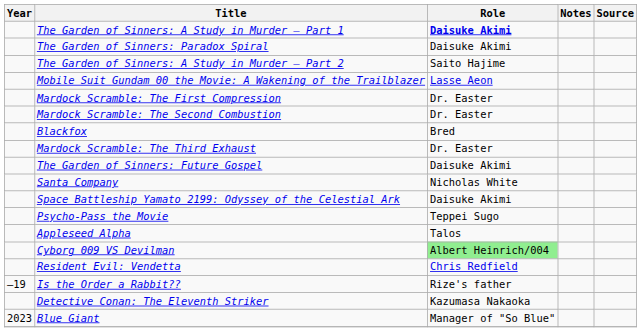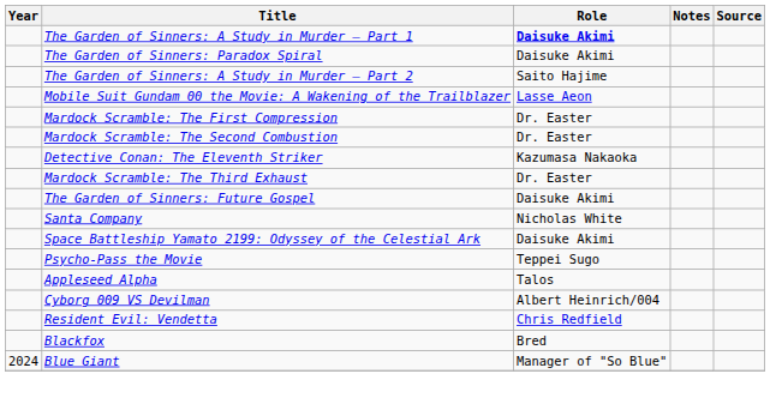 <table class="wikitable sortable plainrowheaders">
 <tr>
 <th>Year</th>
 <th>Title</th>
 <th>Role</th>
 <th class="unsortable">Notes</th>
 <th class="unsortable">Source</th>
 </tr>
 <tr>
 <td></td>
 <td><em><a href='#'>The Garden of Sinners: A Study in Murder – Part 1</a></em></td>
 <td><strong><a href='#'>Daisuke Akimi</a></strong></td>
 <td></td>
 <td></td>
 </tr>
 <tr>
 <td></td>
 <td><em><a href='#'>The Garden of Sinners: Paradox Spiral</a></em></td>
 <td>Daisuke Akimi</td>
 <td></td>
 <td></td>
 </tr>
 <tr>
 <td></td>
 <td><em><a href='#'>The Garden of Sinners: A Study in Murder – Part 2</a></em></td>
 <td>Saito Hajime</td>
 <td></td>
 <td></td>
 </tr>
 <tr>
 <td></td>
 <td><em><a href='#'>Mobile Suit Gundam 00 the Movie: A Wakening of the Trailblazer</a></em></td>
 <td><a href='#'>Lasse Aeon</a></td>
 <td></td>
 <td></td>
 </tr>
 <tr>
 <td></td>
 <td><em><a href='#'>Mardock Scramble: The First Compression</a></em></td>
 <td>Dr. Easter</td>
 <td></td>
 <td></td>
 </tr>
 <tr>
 <td></td>
 <td><em><a href='#'>Mardock Scramble: The Second Combustion</a></em></td>
 <td>Dr. Easter</td>
 <td></td>
 <td></td>
 </tr>
 <tr>
 <td></td>
-<td><em><a href='#'>Blackfox</a></em></td>
-<td>Bred</td>
+<td><em><a href='#'>Detective Conan: The Eleventh Striker</a></em></td>
+<td>Kazumasa Nakaoka</td>
 <td></td>
 <td></td>
 </tr>
 <tr>
 <td></td>
 <td><em><a href='#'>Mardock Scramble: The Third Exhaust</a></em></td>
 <td>Dr. Easter</td>
 <td></td>
 <td></td>
 </tr>
 <tr>
 <td></td>
 <td><em><a href='#'>The Garden of Sinners: Future Gospel</a></em></td>
 <td>Daisuke Akimi</td>
 <td></td>
 <td></td>
 </tr>
 <tr>
 <td></td>
 <td><em><a href='#'>Santa Company</a></em></td>
 <td>Nicholas White</td>
 <td></td>
 <td></td>
 </tr>
 <tr>
 <td></td>
 <td><em><a href='#'>Space Battleship Yamato 2199: Odyssey of the Celestial Ark</a></em></td>
 <td>Daisuke Akimi</td>
 <td></td>
 <td></td>
 </tr>
 <tr>
 <td></td>
 <td><em><a href='#'>Psycho-Pass the Movie</a></em></td>
 <td>Teppei Sugo</td>
 <td></td>
 <td></td>
 </tr>
 <tr>
 <td></td>
 <td><em><a href='#'>Appleseed Alpha</a></em></td>
 <td>Talos</td>
 <td></td>
 <td></td>
 </tr>
 <tr>
 <td></td>
 <td><em><a href='#'>Cyborg 009 VS Devilman</a></em></td>
-<td style="background: lightgreen;">Albert Heinrich/004</td>
+<td>Albert Heinrich/004</td>
 <td></td>
 <td></td>
 </tr>
 <tr>
 <td></td>
 <td><em><a href='#'>Resident Evil: Vendetta</a></em></td>
 <td><a href='#'>Chris Redfield</a></td>
 <td></td>
 <td></td>
 </tr>
 <tr>
-<td>–19</td>
-<td><em><a href='#'>Is the Order a Rabbit??</a></em></td>
-<td>Rize's father</td>
+<td></td>
+<td><em><a href='#'>Blackfox</a></em></td>
+<td>Bred</td>
 <td></td>
 <td></td>
 </tr>
 <tr>
-<td></td>
-<td><em><a href='#'>Detective Conan: The Eleventh Striker</a></em></td>
-<td>Kazumasa Nakaoka</td>
-<td></td>
-<td></td>
-</tr>
-<tr>
-<td>2023</td>
+<td>2024</td>
 <td><em><a href='#'>Blue Giant</a></em></td>
 <td>Manager of "So Blue"</td>
 <td></td>
 <td></td>
 </tr>
 <tr>
 </tr>
 </table>
